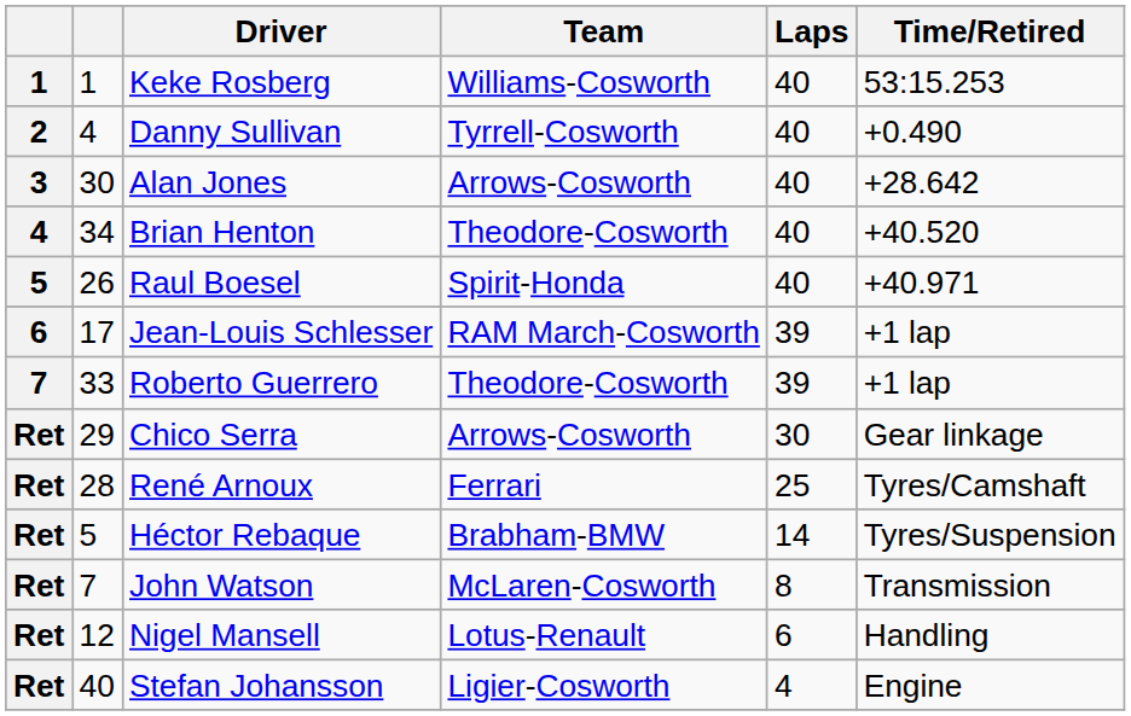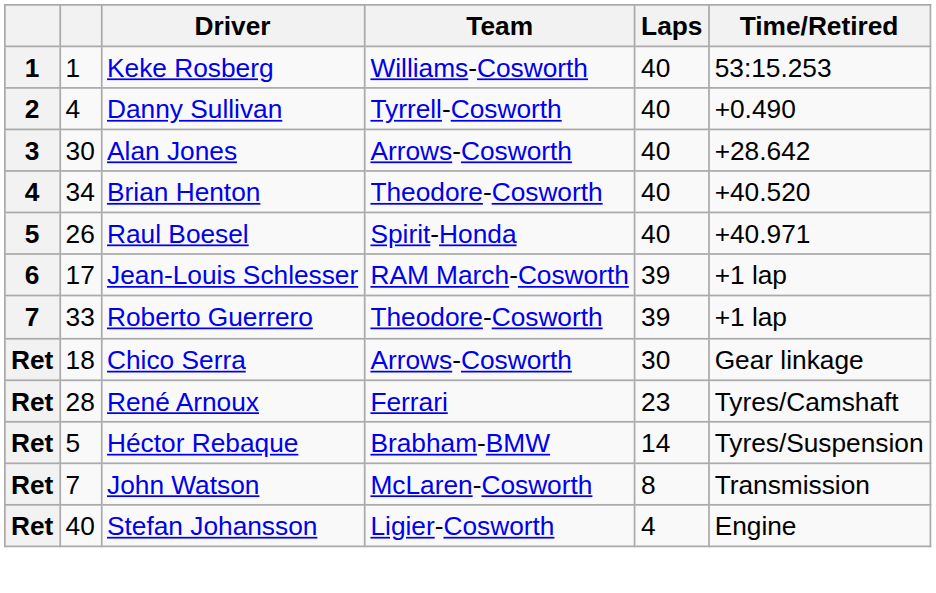 <table class="wikitable" style="font-size: 95%">
 <tr>
 <th></th>
 <th></th>
 <th>Driver</th>
 <th>Team</th>
 <th>Laps</th>
 <th>Time/Retired</th>
 </tr>
 <tr>
 <th>1</th>
 <td>1</td>
 <td> <a href='#'>Keke Rosberg</a></td>
 <td><a href='#'>Williams</a>-<a href='#'>Cosworth</a></td>
 <td>40</td>
 <td>53:15.253</td>
 </tr>
 <tr>
 <th>2</th>
 <td>4</td>
 <td> <a href='#'>Danny Sullivan</a></td>
 <td><a href='#'>Tyrrell</a>-<a href='#'>Cosworth</a></td>
 <td>40</td>
 <td>+0.490</td>
 </tr>
 <tr>
 <th>3</th>
 <td>30</td>
 <td> <a href='#'>Alan Jones</a></td>
 <td><a href='#'>Arrows</a>-<a href='#'>Cosworth</a></td>
 <td>40</td>
 <td>+28.642</td>
 </tr>
 <tr>
 <th>4</th>
 <td>34</td>
 <td> <a href='#'>Brian Henton</a></td>
 <td><a href='#'>Theodore</a>-<a href='#'>Cosworth</a></td>
 <td>40</td>
 <td>+40.520</td>
 </tr>
 <tr>
 <th>5</th>
 <td>26</td>
 <td> <a href='#'>Raul Boesel</a></td>
 <td><a href='#'>Spirit</a>-<a href='#'>Honda</a></td>
 <td>40</td>
 <td>+40.971</td>
 </tr>
 <tr>
 <th>6</th>
 <td>17</td>
 <td> <a href='#'>Jean-Louis Schlesser</a></td>
 <td><a href='#'>RAM March</a>-<a href='#'>Cosworth</a></td>
 <td>39</td>
 <td>+1 lap</td>
 </tr>
 <tr>
 <th>7</th>
 <td>33</td>
 <td> <a href='#'>Roberto Guerrero</a></td>
 <td><a href='#'>Theodore</a>-<a href='#'>Cosworth</a></td>
 <td>39</td>
 <td>+1 lap</td>
 </tr>
 <tr>
 <th>Ret</th>
-<td>29</td>
+<td>18</td>
 <td> <a href='#'>Chico Serra</a></td>
 <td><a href='#'>Arrows</a>-<a href='#'>Cosworth</a></td>
 <td>30</td>
 <td>Gear linkage</td>
 </tr>
 <tr>
 <th>Ret</th>
 <td>28</td>
 <td> <a href='#'>René Arnoux</a></td>
 <td><a href='#'>Ferrari</a></td>
-<td>25</td>
+<td>23</td>
 <td>Tyres/Camshaft</td>
 </tr>
 <tr>
 <th>Ret</th>
 <td>5</td>
 <td> <a href='#'>Héctor Rebaque</a></td>
 <td><a href='#'>Brabham</a>-<a href='#'>BMW</a></td>
 <td>14</td>
 <td>Tyres/Suspension</td>
 </tr>
 <tr>
 <th>Ret</th>
 <td>7</td>
 <td> <a href='#'>John Watson</a></td>
 <td><a href='#'>McLaren</a>-<a href='#'>Cosworth</a></td>
 <td>8</td>
 <td>Transmission</td>
 </tr>
 <tr>
 <th>Ret</th>
-<td>12</td>
-<td> <a href='#'>Nigel Mansell</a></td>
-<td><a href='#'>Lotus</a>-<a href='#'>Renault</a></td>
-<td>6</td>
-<td>Handling</td>
-</tr>
-<tr>
-<th>Ret</th>
 <td>40</td>
 <td> <a href='#'>Stefan Johansson</a></td>
 <td><a href='#'>Ligier</a>-<a href='#'>Cosworth</a></td>
 <td>4</td>
 <td>Engine</td>
 </tr>
 </table>
